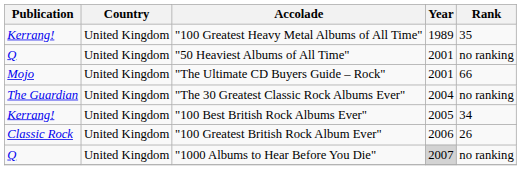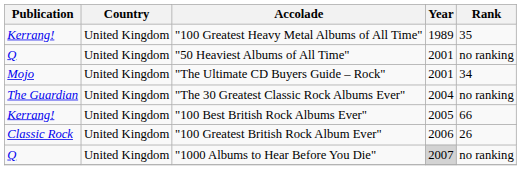 <table class="wikitable sortable">
 <tr>
 <th>Publication</th>
 <th>Country</th>
 <th>Accolade</th>
 <th>Year</th>
 <th style="text-align:center;">Rank</th>
 </tr>
 <tr>
 <td><em><a href='#'>Kerrang!</a></em></td>
 <td>United Kingdom</td>
 <td>"100 Greatest Heavy Metal Albums of All Time"</td>
 <td>1989</td>
 <td>35</td>
 </tr>
 <tr>
 <td><em><a href='#'>Q</a></em></td>
 <td>United Kingdom</td>
 <td>"50 Heaviest Albums of All Time"</td>
 <td>2001</td>
 <td>no ranking</td>
 </tr>
 <tr>
 <td><em><a href='#'>Mojo</a></em></td>
 <td>United Kingdom</td>
 <td>"The Ultimate CD Buyers Guide – Rock"</td>
 <td>2001</td>
-<td>66</td>
+<td>34</td>
 </tr>
 <tr>
 <td><em><a href='#'>The Guardian</a></em></td>
 <td>United Kingdom</td>
 <td>"The 30 Greatest Classic Rock Albums Ever"</td>
 <td>2004</td>
 <td>no ranking</td>
 </tr>
 <tr>
 <td><em><a href='#'>Kerrang!</a></em></td>
 <td>United Kingdom</td>
 <td>"100 Best British Rock Albums Ever"</td>
 <td>2005</td>
-<td>34</td>
+<td>66</td>
 </tr>
 <tr>
 <td><em><a href='#'>Classic Rock</a></em></td>
 <td>United Kingdom</td>
 <td>"100 Greatest British Rock Album Ever"</td>
 <td>2006</td>
 <td>26</td>
 </tr>
 <tr>
 <td><em><a href='#'>Q</a></em></td>
 <td>United Kingdom</td>
 <td>"1000 Albums to Hear Before You Die"</td>
 <td style="background: lightgrey;">2007</td>
 <td>no ranking</td>
 </tr>
 <tr>
 </tr>
 </table>
